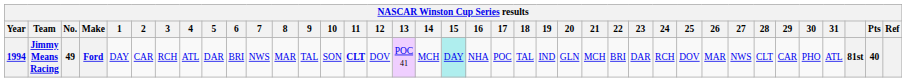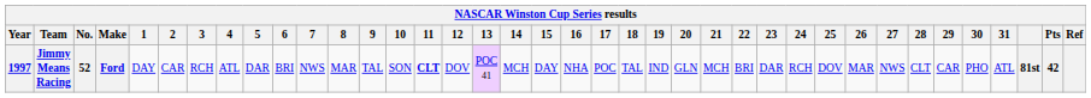 <table class="wikitable" style="text-align:center; font-size:75%">
 <tr>
 <th colspan=45><a href='#'>NASCAR Winston Cup Series</a> results</th>
 </tr>
 <tr>
 <th>Year</th>
 <th>Team</th>
 <th>No.</th>
 <th>Make</th>
 <th>1</th>
 <th>2</th>
 <th>3</th>
 <th>4</th>
 <th>5</th>
 <th>6</th>
 <th>7</th>
 <th>8</th>
 <th>9</th>
 <th>10</th>
 <th>11</th>
 <th>12</th>
 <th>13</th>
 <th>14</th>
 <th>15</th>
 <th>16</th>
 <th>17</th>
 <th>18</th>
 <th>19</th>
 <th>20</th>
 <th>21</th>
 <th>22</th>
 <th>23</th>
 <th>24</th>
 <th>25</th>
 <th>26</th>
 <th>27</th>
 <th>28</th>
 <th>29</th>
 <th>30</th>
 <th>31</th>
 <th></th>
 <th>Pts</th>
 <th>Ref</th>
 </tr>
 <tr>
-<th><a href='#'>1994</a></th>
+<th><a href='#'>1997</a></th>
 <th><a href='#'>Jimmy Means Racing</a></th>
-<th>49</th>
+<th>52</th>
 <th><a href='#'>Ford</a></th>
 <td><a href='#'>DAY</a></td>
 <td><a href='#'>CAR</a></td>
 <td><a href='#'>RCH</a></td>
 <td><a href='#'>ATL</a></td>
 <td><a href='#'>DAR</a></td>
 <td><a href='#'>BRI</a></td>
 <td><a href='#'>NWS</a></td>
 <td><a href='#'>MAR</a></td>
 <td><a href='#'>TAL</a></td>
 <td><a href='#'>SON</a></td>
 <td><strong><a href='#'>CLT</a></strong></td>
 <td><a href='#'>DOV</a></td>
 <td style="background:#EFCFFF;"><a href='#'>POC</a><br><small>41</small></td>
 <td><a href='#'>MCH</a></td>
-<td style="background: paleturquoise;"><a href='#'>DAY</a></td>
+<td><a href='#'>DAY</a></td>
 <td><a href='#'>NHA</a></td>
 <td><a href='#'>POC</a></td>
 <td><a href='#'>TAL</a></td>
 <td><a href='#'>IND</a></td>
 <td><a href='#'>GLN</a></td>
 <td><a href='#'>MCH</a></td>
 <td><a href='#'>BRI</a></td>
 <td><a href='#'>DAR</a></td>
 <td><a href='#'>RCH</a></td>
 <td><a href='#'>DOV</a></td>
 <td><a href='#'>MAR</a></td>
 <td><a href='#'>NWS</a></td>
 <td><a href='#'>CLT</a></td>
 <td><a href='#'>CAR</a></td>
 <td><a href='#'>PHO</a></td>
 <td><a href='#'>ATL</a></td>
 <th>81st</th>
-<th>40</th>
+<th>42</th>
 <th></th>
 </tr>
 </table>
